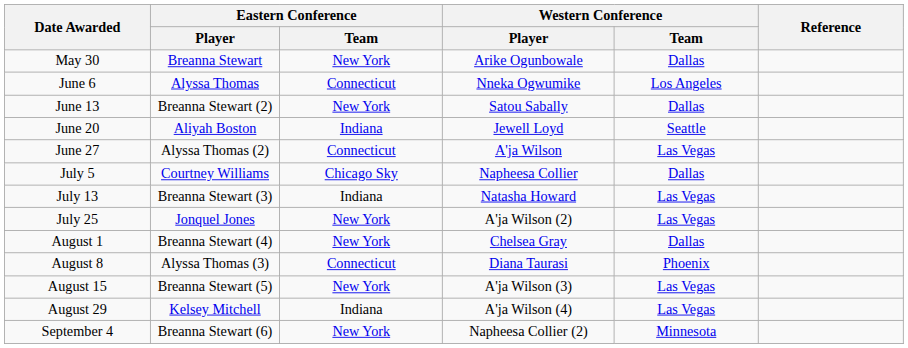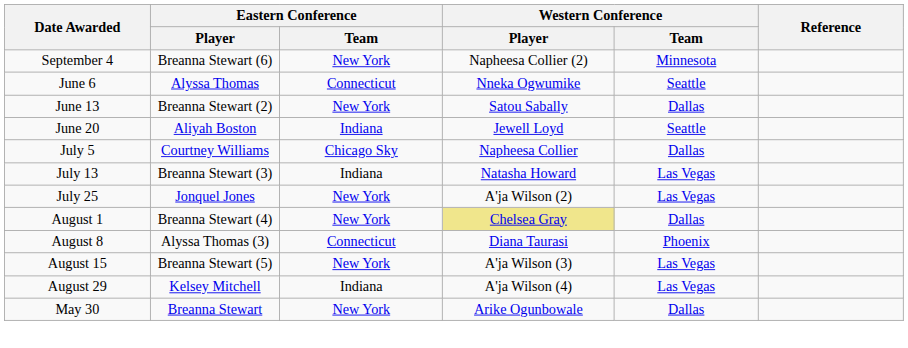 <table class="wikitable" style="width: 80%; text-align:center;">
 <tr>
 <th rowspan=2 width=60>Date Awarded</th>
 <th colspan=2 width=120>Eastern Conference</th>
 <th colspan=2 width=120>Western Conference</th>
 <th rowspan=2 width=50>Reference</th>
 </tr>
 <tr>
 <th width=60>Player</th>
 <th width=60>Team</th>
 <th width=60>Player</th>
 <th width=60>Team</th>
 </tr>
 <tr>
-<td>May 30</td>
-<td><a href='#'>Breanna Stewart</a></td>
+<td>September 4</td>
+<td>Breanna Stewart (6)</td>
 <td><a href='#'>New York</a></td>
-<td><a href='#'>Arike Ogunbowale</a></td>
-<td><a href='#'>Dallas</a></td>
+<td>Napheesa Collier (2)</td>
+<td><a href='#'>Minnesota</a></td>
 <td></td>
 </tr>
 <tr>
 <td>June 6</td>
 <td><a href='#'>Alyssa Thomas</a></td>
 <td><a href='#'>Connecticut</a></td>
 <td><a href='#'>Nneka Ogwumike</a></td>
-<td><a href='#'>Los Angeles</a></td>
+<td><a href='#'>Seattle</a></td>
 <td></td>
 </tr>
 <tr>
 <td>June 13</td>
 <td>Breanna Stewart (2)</td>
 <td><a href='#'>New York</a></td>
 <td><a href='#'>Satou Sabally</a></td>
 <td><a href='#'>Dallas</a></td>
 <td></td>
 </tr>
 <tr>
 <td>June 20</td>
 <td><a href='#'>Aliyah Boston</a></td>
 <td><a href='#'>Indiana</a></td>
 <td><a href='#'>Jewell Loyd</a></td>
 <td><a href='#'>Seattle</a></td>
-<td></td>
-</tr>
-<tr>
-<td>June 27</td>
-<td>Alyssa Thomas (2)</td>
-<td><a href='#'>Connecticut</a></td>
-<td><a href='#'>A'ja Wilson</a></td>
-<td><a href='#'>Las Vegas</a></td>
 <td></td>
 </tr>
 <tr>
 <td>July 5</td>
 <td><a href='#'>Courtney Williams</a></td>
 <td><a href='#'>Chicago Sky</a></td>
 <td><a href='#'>Napheesa Collier</a></td>
 <td><a href='#'>Dallas</a></td>
 <td></td>
 </tr>
 <tr>
 <td>July 13</td>
 <td>Breanna Stewart (3)</td>
 <td>Indiana</td>
 <td><a href='#'>Natasha Howard</a></td>
 <td><a href='#'>Las Vegas</a></td>
 <td></td>
 </tr>
 <tr>
 <td>July 25</td>
 <td><a href='#'>Jonquel Jones</a></td>
 <td><a href='#'>New York</a></td>
 <td>A'ja Wilson (2)</td>
 <td><a href='#'>Las Vegas</a></td>
 <td></td>
 </tr>
 <tr>
 <td>August 1</td>
 <td>Breanna Stewart (4)</td>
 <td><a href='#'>New York</a></td>
-<td><a href='#'>Chelsea Gray</a></td>
+<td style="background: khaki;"><a href='#'>Chelsea Gray</a></td>
 <td><a href='#'>Dallas</a></td>
 <td></td>
 </tr>
 <tr>
 <td>August 8</td>
 <td>Alyssa Thomas (3)</td>
 <td><a href='#'>Connecticut</a></td>
 <td><a href='#'>Diana Taurasi</a></td>
 <td><a href='#'>Phoenix</a></td>
 <td></td>
 </tr>
 <tr>
 <td>August 15</td>
 <td>Breanna Stewart (5)</td>
 <td><a href='#'>New York</a></td>
 <td>A'ja Wilson (3)</td>
 <td><a href='#'>Las Vegas</a></td>
 <td></td>
 </tr>
 <tr>
 <td>August 29</td>
 <td><a href='#'>Kelsey Mitchell</a></td>
 <td>Indiana</td>
 <td>A'ja Wilson (4)</td>
 <td><a href='#'>Las Vegas</a></td>
 <td></td>
 </tr>
 <tr>
-<td>September 4</td>
-<td>Breanna Stewart (6)</td>
+<td>May 30</td>
+<td><a href='#'>Breanna Stewart</a></td>
 <td><a href='#'>New York</a></td>
-<td>Napheesa Collier (2)</td>
-<td><a href='#'>Minnesota</a></td>
+<td><a href='#'>Arike Ogunbowale</a></td>
+<td><a href='#'>Dallas</a></td>
 <td></td>
 </tr>
 </table>
